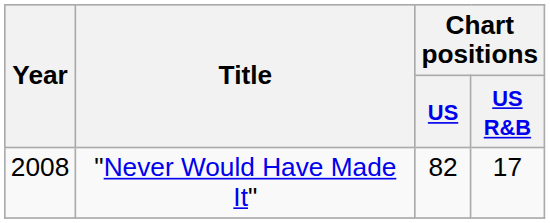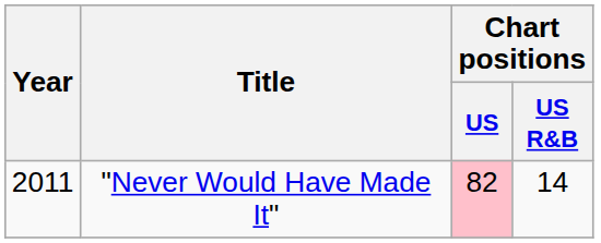 <table class="wikitable">
 <tr>
 <th style="width:20px;" rowspan="2">Year</th>
 <th style="width:200px;" rowspan="2">Title</th>
 <th colspan="13">Chart positions</th>
 </tr>
 <tr>
 <th style="width:20px;"><small><a href='#'>US</a></small></th>
 <th style="width:20px;"><small><a href='#'>US<br>R&B</a></small></th>
 </tr>
 <tr style="text-align:center; vertical-align:top;">
-<td>2008</td>
+<td>2011</td>
 <td>"<a href='#'>Never Would Have Made It</a>"</td>
-<td>82</td>
-<td>17</td>
+<td style="background: pink;">82</td>
+<td>14</td>
 </tr>
 </table>
